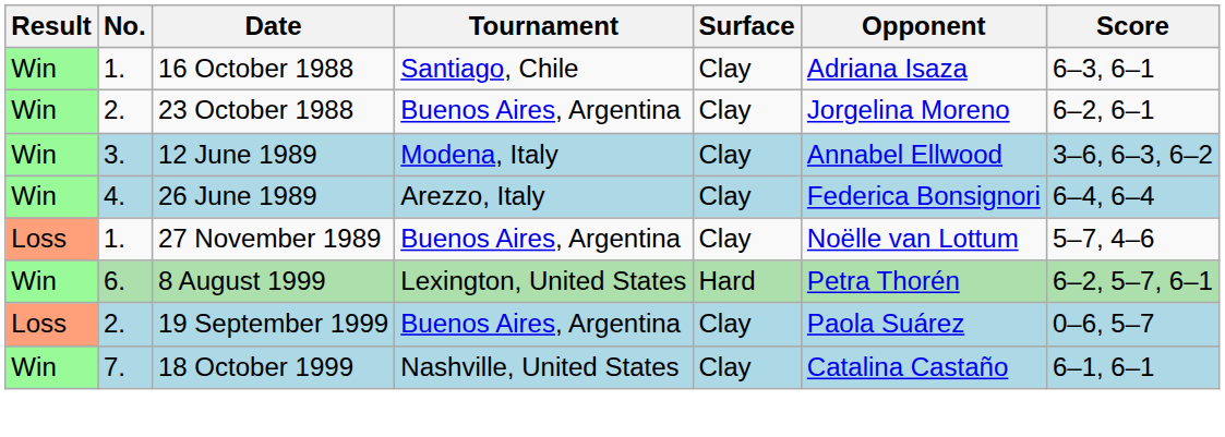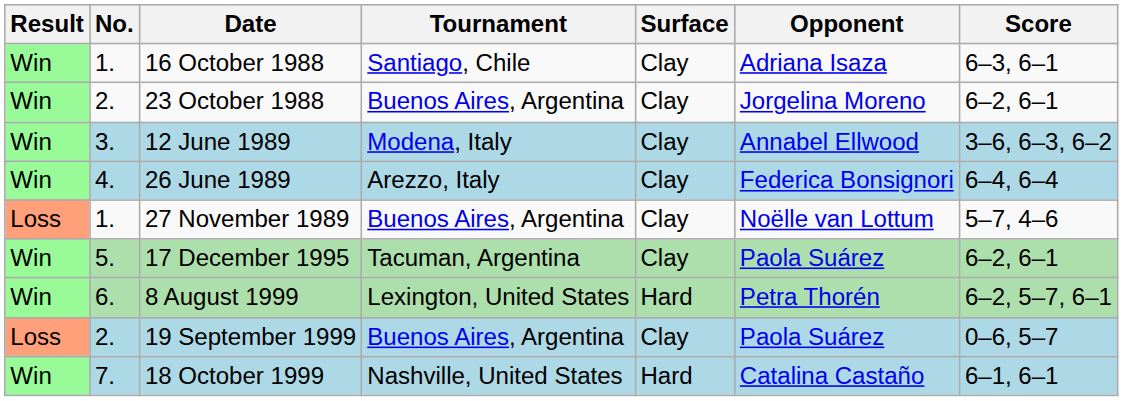 <table class="sortable wikitable" style="font-size:97%;">
 <tr style="background:#eee;">
 <th>Result</th>
 <th>No.</th>
 <th>Date</th>
 <th>Tournament</th>
 <th>Surface</th>
 <th>Opponent</th>
 <th class="unsortable">Score</th>
 </tr>
 <tr>
 <td style="background:#98fb98;">Win</td>
 <td>1.</td>
 <td>16 October 1988</td>
 <td><a href='#'>Santiago</a>, Chile</td>
 <td>Clay</td>
 <td> <a href='#'>Adriana Isaza</a></td>
 <td>6–3, 6–1</td>
 </tr>
 <tr>
 <td style="background:#98fb98;">Win</td>
 <td>2.</td>
 <td>23 October 1988</td>
 <td><a href='#'>Buenos Aires</a>, Argentina</td>
 <td>Clay</td>
 <td> <a href='#'>Jorgelina Moreno</a></td>
 <td>6–2, 6–1</td>
 </tr>
 <tr style="background:lightblue;">
 <td style="background:#98fb98;">Win</td>
 <td>3.</td>
 <td>12 June 1989</td>
 <td><a href='#'>Modena</a>, Italy</td>
 <td>Clay</td>
 <td> <a href='#'>Annabel Ellwood</a></td>
 <td>3–6, 6–3, 6–2</td>
 </tr>
 <tr bgcolor=lightblue>
 <td style="background:#98fb98;">Win</td>
 <td>4.</td>
 <td>26 June 1989</td>
 <td>Arezzo, Italy</td>
 <td>Clay</td>
 <td> <a href='#'>Federica Bonsignori</a></td>
 <td>6–4, 6–4</td>
 </tr>
 <tr>
 <td style="background:#ffa07a;">Loss</td>
 <td>1.</td>
 <td>27 November 1989</td>
 <td><a href='#'>Buenos Aires</a>, Argentina</td>
 <td>Clay</td>
 <td> <a href='#'>Noëlle van Lottum</a></td>
 <td>5–7, 4–6</td>
 </tr>
 <tr style="background:#addfad;">
 <td style="background:#98fb98;">Win</td>
+<td>5.</td>
+<td>17 December 1995</td>
+<td>Tacuman, Argentina</td>
+<td>Clay</td>
+<td> <a href='#'>Paola Suárez</a></td>
+<td>6–2, 6–1</td>
+</tr>
+<tr style="background:#addfad;">
+<td style="background:#98fb98;">Win</td>
 <td>6.</td>
 <td>8 August 1999</td>
 <td>Lexington, United States</td>
 <td>Hard</td>
 <td> <a href='#'>Petra Thorén</a></td>
 <td>6–2, 5–7, 6–1</td>
 </tr>
 <tr bgcolor=lightblue>
 <td style="background:#ffa07a;">Loss</td>
 <td>2.</td>
 <td>19 September 1999</td>
 <td><a href='#'>Buenos Aires</a>, Argentina</td>
 <td>Clay</td>
 <td> <a href='#'>Paola Suárez</a></td>
 <td>0–6, 5–7</td>
 </tr>
 <tr style="background:lightblue;">
 <td style="background:#98fb98;">Win</td>
 <td>7.</td>
 <td>18 October 1999</td>
 <td>Nashville, United States</td>
-<td>Clay</td>
+<td>Hard</td>
 <td> <a href='#'>Catalina Castaño</a></td>
 <td>6–1, 6–1</td>
 </tr>
 </table>
